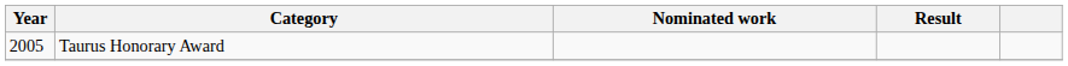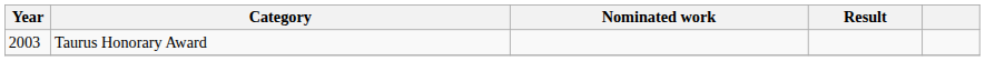 <table class=wikitable class="wikitable sortable">
 <tr>
 <th width=4%>Year</th>
 <th width=40%>Category</th>
 <th width=26%>Nominated work</th>
 <th width=10%>Result</th>
 <th width=5%></th>
 </tr>
 <tr>
-<td>2005</td>
+<td>2003</td>
 <td>Taurus Honorary Award</td>
 <td></td>
 <td></td>
 <td></td>
 </tr>
 <tr>
 </tr>
 </table>
